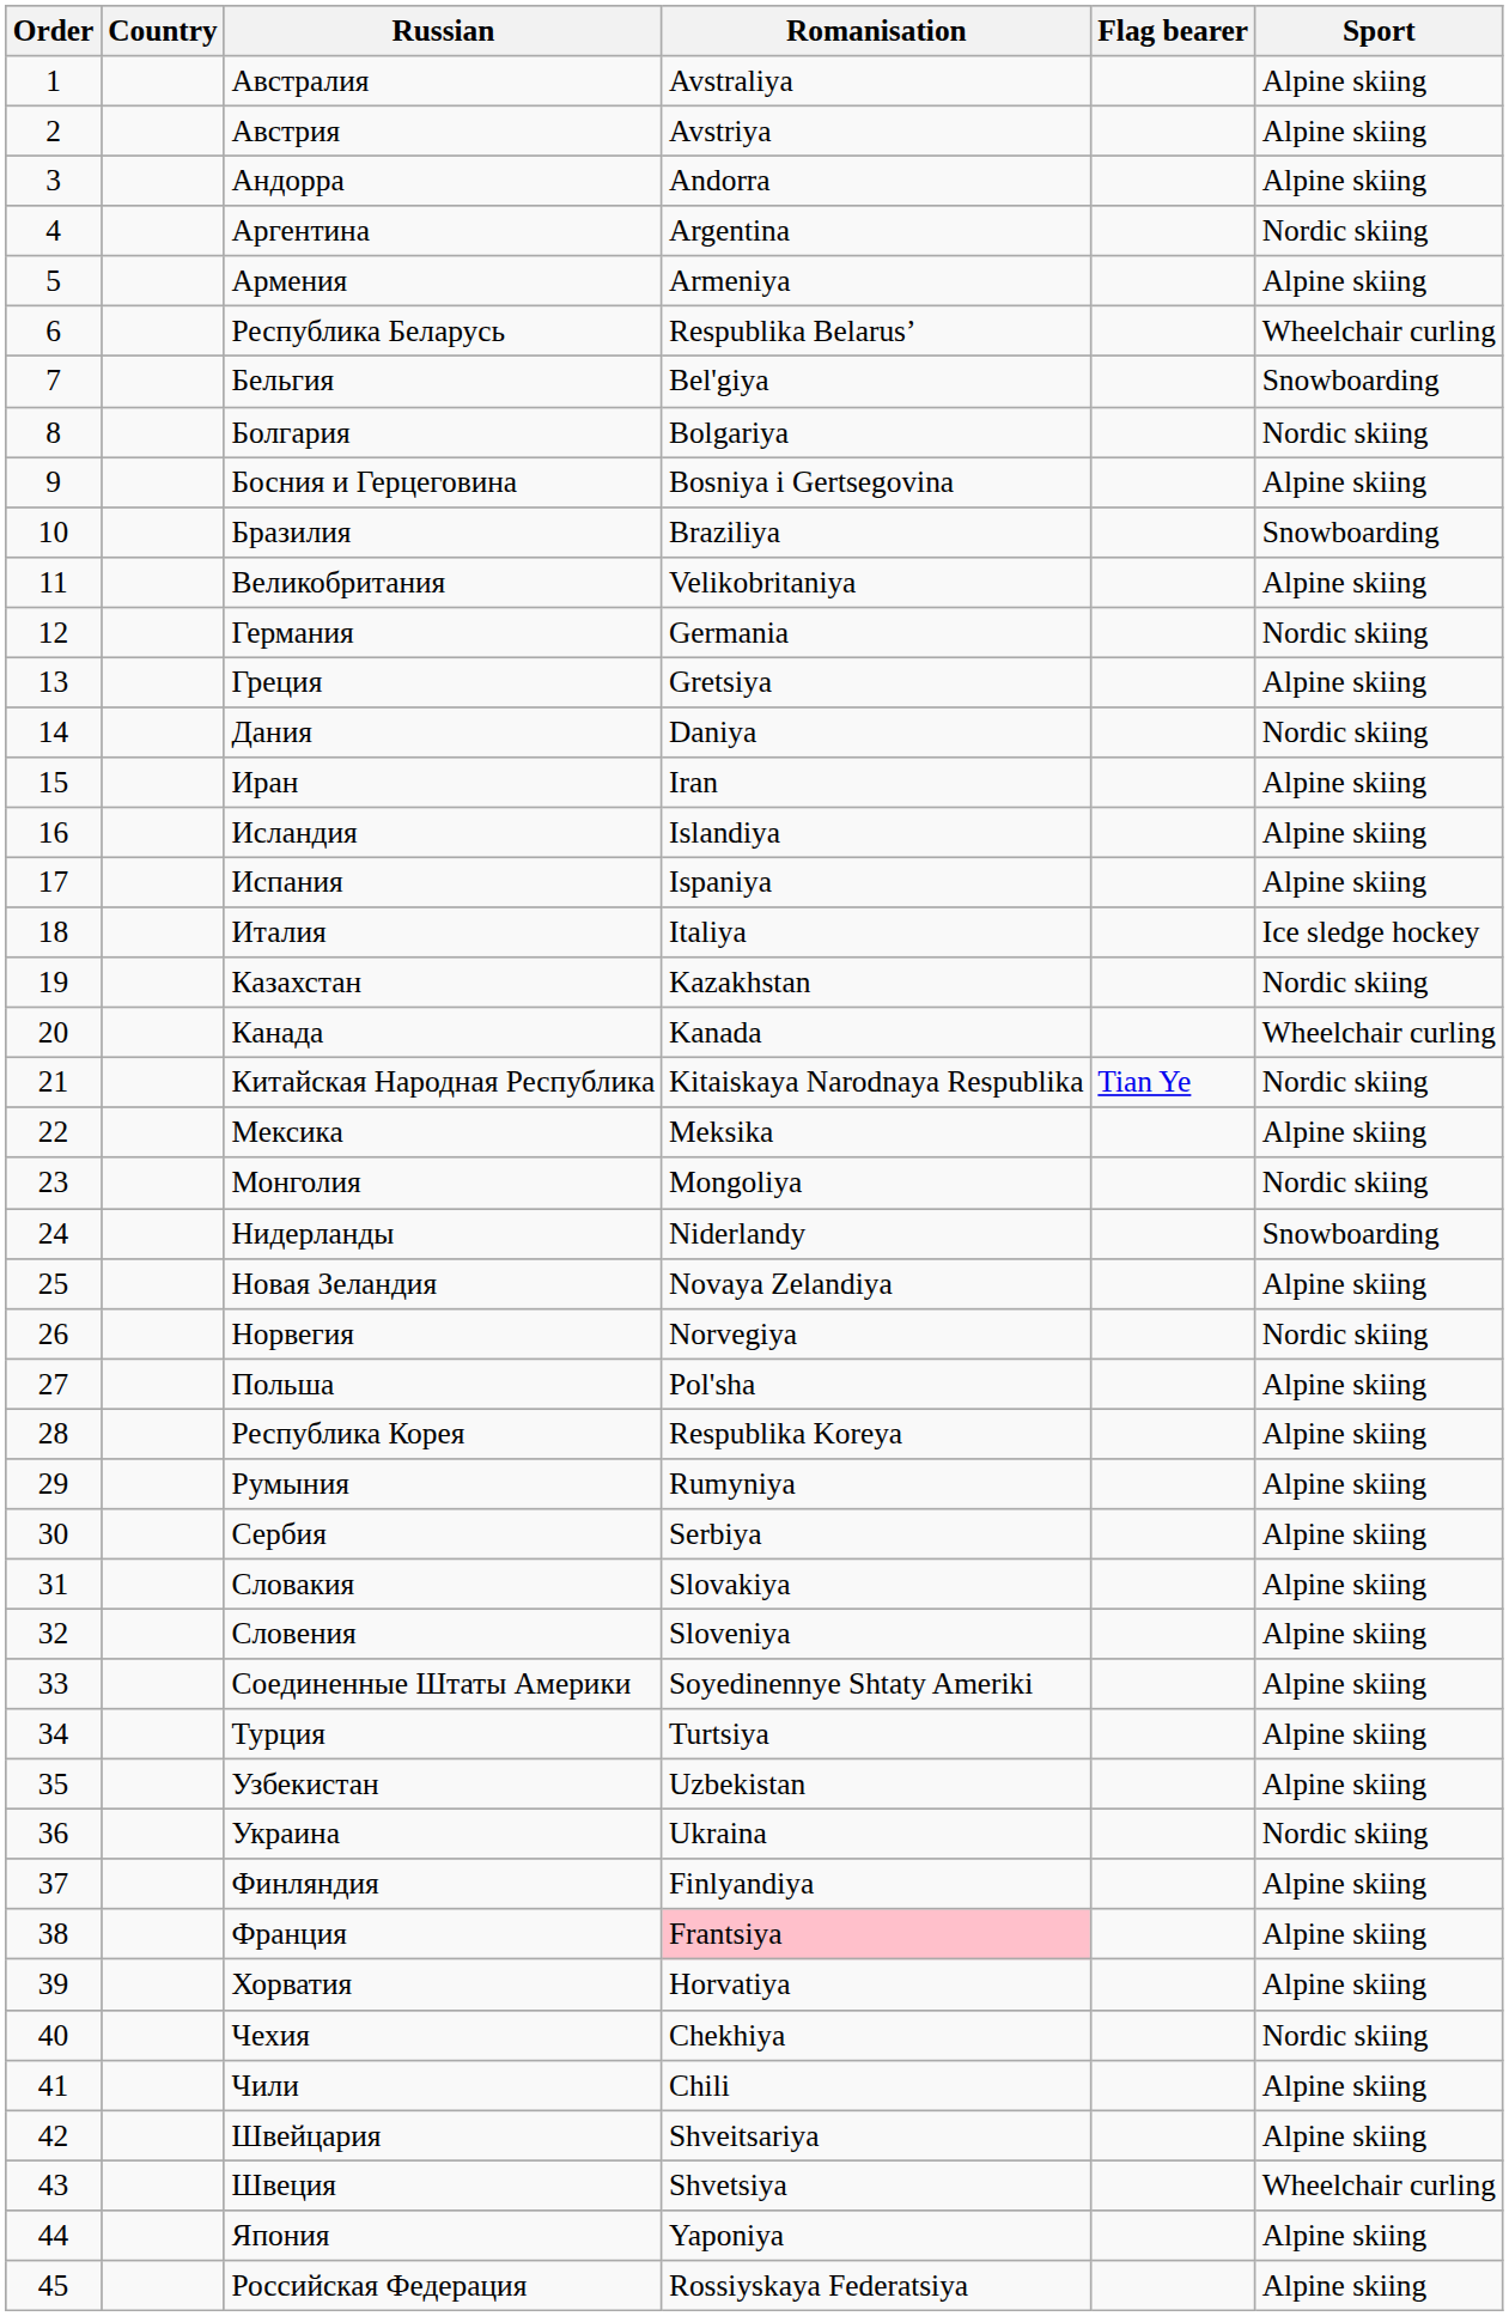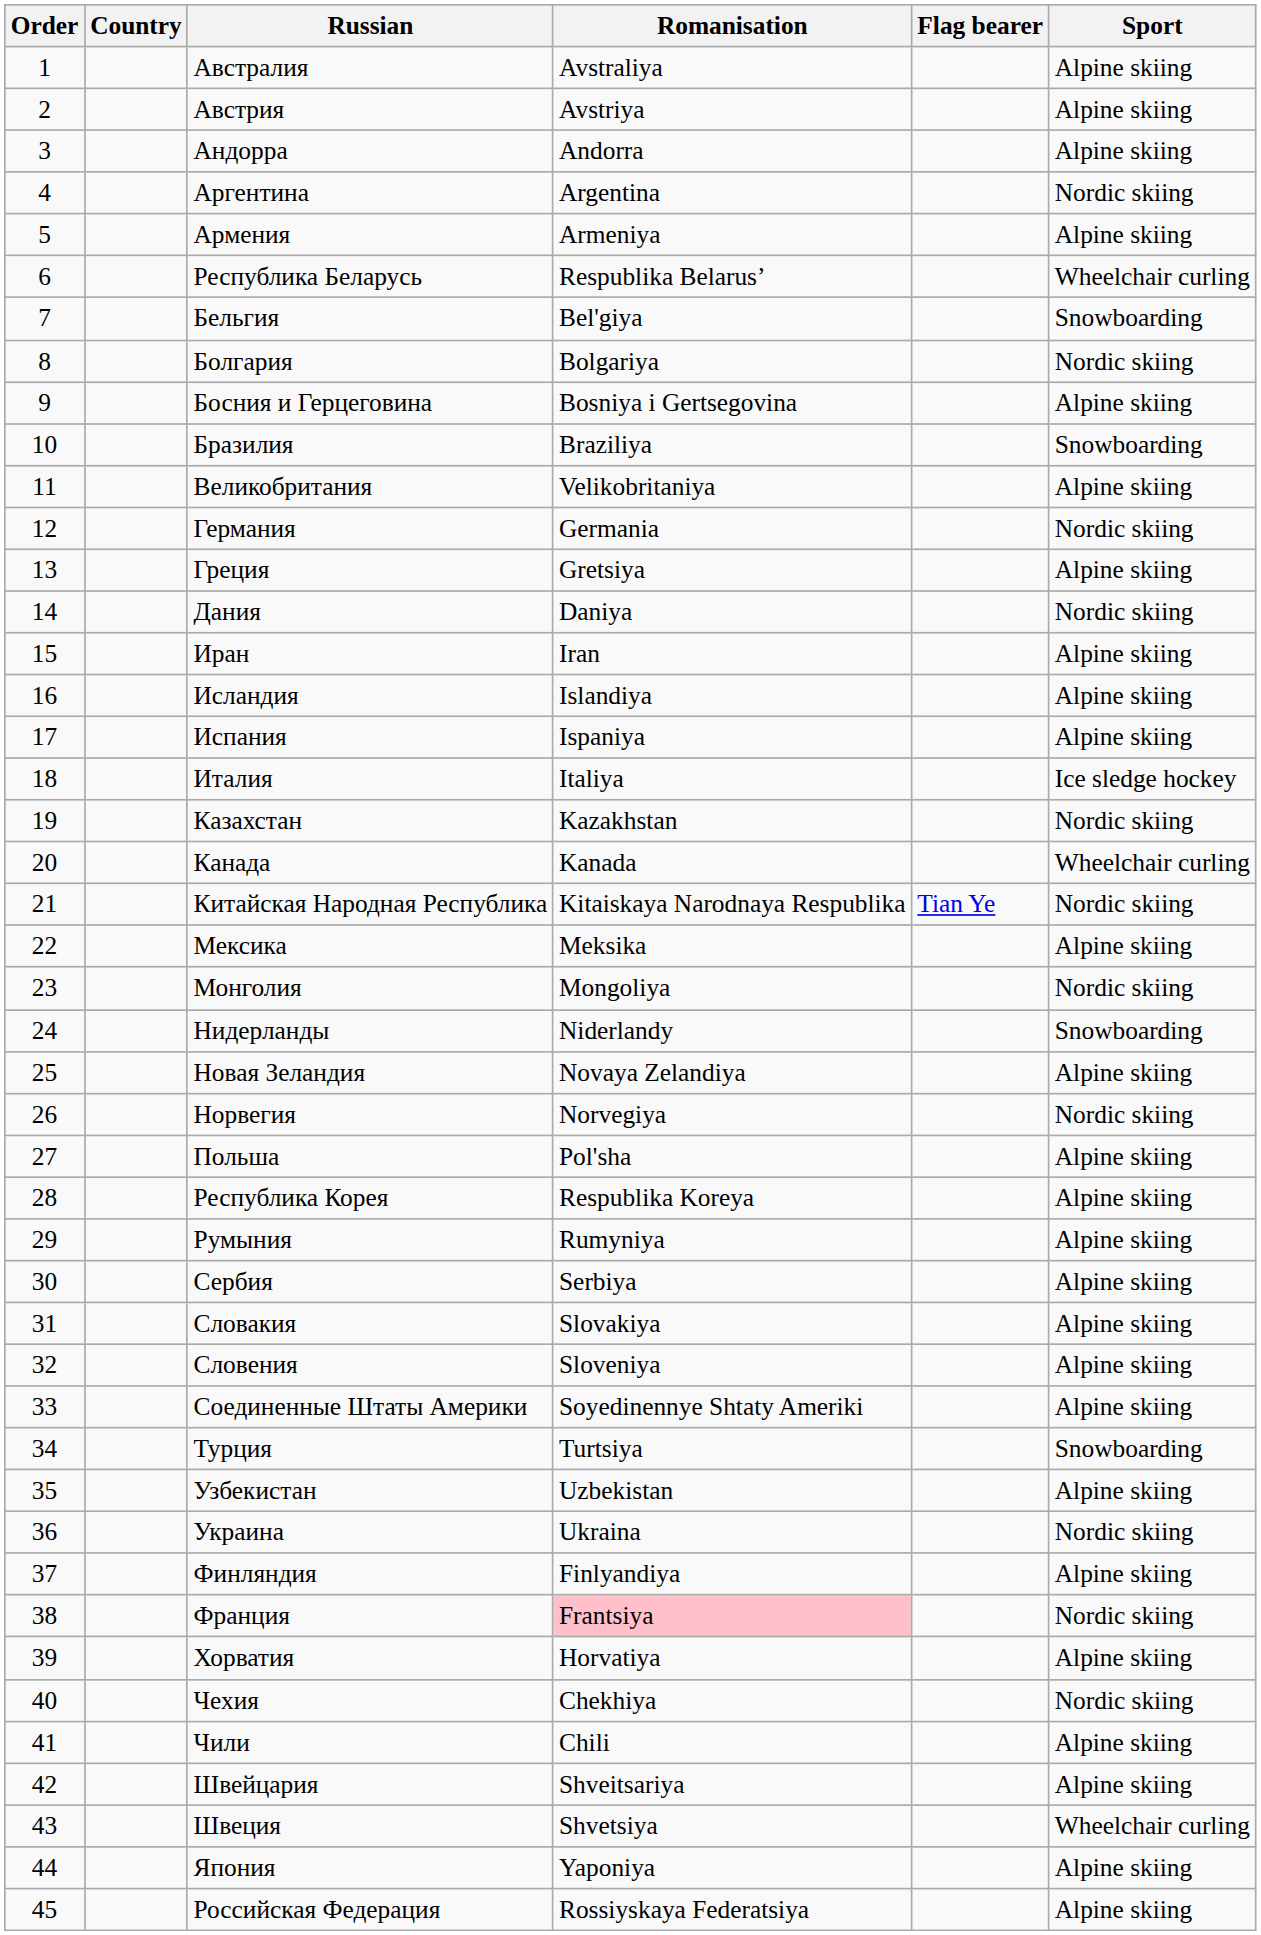 <table class="sortable wikitable" style="font-size:95%">
 <tr>
 <th>Order</th>
 <th>Country</th>
 <th>Russian</th>
 <th>Romanisation</th>
 <th>Flag bearer</th>
 <th>Sport</th>
 </tr>
 <tr>
 <td align=center>1</td>
 <td></td>
 <td>Австралия</td>
 <td>Avstraliya</td>
 <td></td>
 <td>Alpine skiing</td>
 </tr>
 <tr>
 <td align=center>2</td>
 <td></td>
 <td>Австрия</td>
 <td>Avstriya</td>
 <td></td>
 <td>Alpine skiing</td>
 </tr>
 <tr>
 <td align=center>3</td>
 <td></td>
 <td>Андорра</td>
 <td>Andorra</td>
 <td></td>
 <td>Alpine skiing</td>
 </tr>
 <tr>
 <td align=center>4</td>
 <td></td>
 <td>Аргентина</td>
 <td>Argentina</td>
 <td></td>
 <td>Nordic skiing</td>
 </tr>
 <tr>
 <td align=center>5</td>
 <td></td>
 <td>Армения</td>
 <td>Armeniya</td>
 <td></td>
 <td>Alpine skiing</td>
 </tr>
 <tr>
 <td align=center>6</td>
 <td></td>
 <td>Республика Беларусь</td>
 <td>Respublika Belarus’</td>
 <td></td>
 <td>Wheelchair curling</td>
 </tr>
 <tr>
 <td align=center>7</td>
 <td></td>
 <td>Бельгия</td>
 <td>Bel'giya</td>
 <td></td>
 <td>Snowboarding</td>
 </tr>
 <tr>
 <td align=center>8</td>
 <td></td>
 <td>Болгария</td>
 <td>Bolgariya</td>
 <td></td>
 <td>Nordic skiing</td>
 </tr>
 <tr>
 <td align=center>9</td>
 <td></td>
 <td>Босния и Герцеговина</td>
 <td>Bosniya i Gertsegovina</td>
 <td></td>
 <td>Alpine skiing</td>
 </tr>
 <tr>
 <td align=center>10</td>
 <td></td>
 <td>Бразилия</td>
 <td>Braziliya</td>
 <td></td>
 <td>Snowboarding</td>
 </tr>
 <tr>
 <td align=center>11</td>
 <td></td>
 <td>Великобритания</td>
 <td>Velikobritaniya</td>
 <td></td>
 <td>Alpine skiing</td>
 </tr>
 <tr>
 <td align=center>12</td>
 <td></td>
 <td>Германия</td>
 <td>Germania</td>
 <td></td>
 <td>Nordic skiing</td>
 </tr>
 <tr>
 <td align=center>13</td>
 <td></td>
 <td>Греция</td>
 <td>Gretsiya</td>
 <td></td>
 <td>Alpine skiing</td>
 </tr>
 <tr>
 <td align=center>14</td>
 <td></td>
 <td>Дания</td>
 <td>Daniya</td>
 <td></td>
 <td>Nordic skiing</td>
 </tr>
 <tr>
 <td align=center>15</td>
 <td></td>
 <td>Иран</td>
 <td>Iran</td>
 <td></td>
 <td>Alpine skiing</td>
 </tr>
 <tr>
 <td align=center>16</td>
 <td></td>
 <td>Исландия</td>
 <td>Islandiya</td>
 <td></td>
 <td>Alpine skiing</td>
 </tr>
 <tr>
 <td align=center>17</td>
 <td></td>
 <td>Испания</td>
 <td>Ispaniya</td>
 <td></td>
 <td>Alpine skiing</td>
 </tr>
 <tr>
 <td align=center>18</td>
 <td></td>
 <td>Италия</td>
 <td>Italiya</td>
 <td></td>
 <td>Ice sledge hockey</td>
 </tr>
 <tr>
 <td align=center>19</td>
 <td></td>
 <td>Казахстан</td>
 <td>Kazakhstan</td>
 <td></td>
 <td>Nordic skiing</td>
 </tr>
 <tr>
 <td align=center>20</td>
 <td></td>
 <td>Канада</td>
 <td>Kanada</td>
 <td></td>
 <td>Wheelchair curling</td>
 </tr>
 <tr>
 <td align=center>21</td>
 <td></td>
 <td>Китайская Народная Республика</td>
 <td>Kitaiskaya Narodnaya Respublika</td>
 <td><a href='#'>Tian Ye</a></td>
 <td>Nordic skiing</td>
 </tr>
 <tr>
 <td align=center>22</td>
 <td></td>
 <td>Мексика</td>
 <td>Meksika</td>
 <td></td>
 <td>Alpine skiing</td>
 </tr>
 <tr>
 <td align=center>23</td>
 <td></td>
 <td>Монголия</td>
 <td>Mongoliya</td>
 <td></td>
 <td>Nordic skiing</td>
 </tr>
 <tr>
 <td align=center>24</td>
 <td></td>
 <td>Нидерланды</td>
 <td>Niderlandy</td>
 <td></td>
 <td>Snowboarding</td>
 </tr>
 <tr>
 <td align=center>25</td>
 <td></td>
 <td>Новая Зеландия</td>
 <td>Novaya Zelandiya</td>
 <td></td>
 <td>Alpine skiing</td>
 </tr>
 <tr>
 <td align=center>26</td>
 <td></td>
 <td>Норвегия</td>
 <td>Norvegiya</td>
 <td></td>
 <td>Nordic skiing</td>
 </tr>
 <tr>
 <td align=center>27</td>
 <td></td>
 <td>Польша</td>
 <td>Pol'sha</td>
 <td></td>
 <td>Alpine skiing</td>
 </tr>
 <tr>
 <td align=center>28</td>
 <td></td>
 <td>Республика Корея</td>
 <td>Respublika Koreya</td>
 <td></td>
 <td>Alpine skiing</td>
 </tr>
 <tr>
 <td align=center>29</td>
 <td></td>
 <td>Румыния</td>
 <td>Rumyniya</td>
 <td></td>
 <td>Alpine skiing</td>
 </tr>
 <tr>
 <td align=center>30</td>
 <td></td>
 <td>Сербия</td>
 <td>Serbiya</td>
 <td></td>
 <td>Alpine skiing</td>
 </tr>
 <tr>
 <td align=center>31</td>
 <td></td>
 <td>Словакия</td>
 <td>Slovakiya</td>
 <td></td>
 <td>Alpine skiing</td>
 </tr>
 <tr>
 <td align=center>32</td>
 <td></td>
 <td>Словения</td>
 <td>Sloveniya</td>
 <td></td>
 <td>Alpine skiing</td>
 </tr>
 <tr>
 <td align=center>33</td>
 <td></td>
 <td>Соединенные Штаты Америки</td>
 <td>Soyedinennye Shtaty Ameriki</td>
 <td></td>
 <td>Alpine skiing</td>
 </tr>
 <tr>
 <td align=center>34</td>
 <td></td>
 <td>Турция</td>
 <td>Turtsiya</td>
 <td></td>
-<td>Alpine skiing</td>
+<td>Snowboarding</td>
 </tr>
 <tr>
 <td align=center>35</td>
 <td></td>
 <td>Узбекистан</td>
 <td>Uzbekistan</td>
 <td></td>
 <td>Alpine skiing</td>
 </tr>
 <tr>
 <td align=center>36</td>
 <td></td>
 <td>Украина</td>
 <td>Ukraina</td>
 <td></td>
 <td>Nordic skiing</td>
 </tr>
 <tr>
 <td align=center>37</td>
 <td></td>
 <td>Финляндия</td>
 <td>Finlyandiya</td>
 <td></td>
 <td>Alpine skiing</td>
 </tr>
 <tr>
 <td align=center>38</td>
 <td></td>
 <td>Франция</td>
 <td style="background: pink;">Frantsiya</td>
 <td></td>
-<td>Alpine skiing</td>
+<td>Nordic skiing</td>
 </tr>
 <tr>
 <td align=center>39</td>
 <td></td>
 <td>Хорватия</td>
 <td>Horvatiya</td>
 <td></td>
 <td>Alpine skiing</td>
 </tr>
 <tr>
 <td align=center>40</td>
 <td></td>
 <td>Чехия</td>
 <td>Chekhiya</td>
 <td></td>
 <td>Nordic skiing</td>
 </tr>
 <tr>
 <td align=center>41</td>
 <td></td>
 <td>Чили</td>
 <td>Chili</td>
 <td></td>
 <td>Alpine skiing</td>
 </tr>
 <tr>
 <td align=center>42</td>
 <td></td>
 <td>Швейцария</td>
 <td>Shveitsariya</td>
 <td></td>
 <td>Alpine skiing</td>
 </tr>
 <tr>
 <td align=center>43</td>
 <td></td>
 <td>Швеция</td>
 <td>Shvetsiya</td>
 <td></td>
 <td>Wheelchair curling</td>
 </tr>
 <tr>
 <td align=center>44</td>
 <td></td>
 <td>Япония</td>
 <td>Yaponiya</td>
 <td></td>
 <td>Alpine skiing</td>
 </tr>
 <tr>
 <td align=center>45</td>
 <td></td>
 <td>Российская Федерaция</td>
 <td>Rossiyskaya Federatsiya</td>
 <td></td>
 <td>Alpine skiing</td>
 </tr>
 </table>
